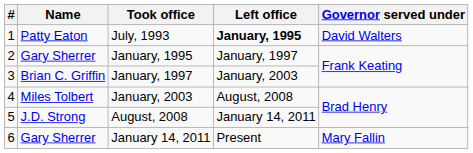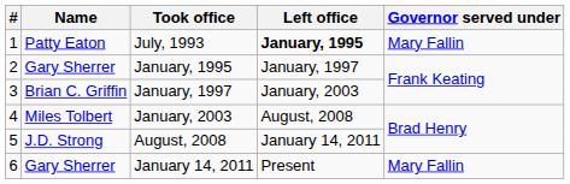 <table class="wikitable">
 <tr>
 <th>#</th>
 <th>Name</th>
 <th>Took office</th>
 <th>Left office</th>
 <th><a href='#'>Governor</a> served under</th>
 </tr>
 <tr>
 <td>1</td>
 <td><a href='#'>Patty Eaton</a></td>
 <td>July, 1993</td>
 <td><strong>January, 1995</strong></td>
-<td><a href='#'>David Walters</a></td>
+<td><a href='#'>Mary Fallin</a></td>
 </tr>
 <tr>
 <td>2</td>
 <td><a href='#'>Gary Sherrer</a></td>
 <td>January, 1995</td>
 <td>January, 1997</td>
 <td rowspan=2 ><a href='#'>Frank Keating</a></td>
 </tr>
 <tr>
 <td>3</td>
 <td><a href='#'>Brian C. Griffin</a></td>
 <td>January, 1997</td>
 <td>January, 2003</td>
 </tr>
 <tr>
 <td>4</td>
 <td><a href='#'>Miles Tolbert</a></td>
 <td>January, 2003</td>
 <td>August, 2008</td>
 <td rowspan=2 ><a href='#'>Brad Henry</a></td>
 </tr>
 <tr>
 <td>5</td>
 <td><a href='#'>J.D. Strong</a></td>
 <td>August, 2008</td>
 <td>January 14, 2011</td>
 </tr>
 <tr>
 <td>6</td>
 <td><a href='#'>Gary Sherrer</a></td>
 <td>January 14, 2011</td>
 <td>Present</td>
 <td><a href='#'>Mary Fallin</a></td>
 </tr>
 </table>
